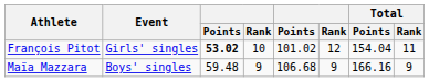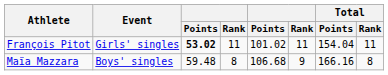 <table class="wikitable" style="font-size:90%">
 <tr>
 <th rowspan="2">Athlete</th>
 <th rowspan="2">Event</th>
 <th colspan="2"></th>
 <th colspan="2"></th>
 <th colspan="2">Total</th>
 </tr>
 <tr style="font-size:95%">
 <th>Points</th>
 <th>Rank</th>
 <th>Points</th>
 <th>Rank</th>
 <th>Points</th>
 <th>Rank</th>
 </tr>
 <tr align=center>
 <td align=left><a href='#'>François Pitot</a></td>
 <td align=left><a href='#'>Girls' singles</a></td>
 <td><strong>53.02</strong></td>
-<td>10</td>
+<td>11</td>
 <td>101.02</td>
-<td>12</td>
+<td>11</td>
 <td>154.04</td>
 <td>11</td>
 </tr>
 <tr align=center>
 <td align=left><a href='#'>Maïa Mazzara</a></td>
 <td align=left><a href='#'>Boys' singles</a></td>
 <td>59.48</td>
-<td>9</td>
+<td>8</td>
 <td>106.68</td>
 <td>9</td>
 <td>166.16</td>
-<td>9</td>
+<td>8</td>
 </tr>
 </table>
